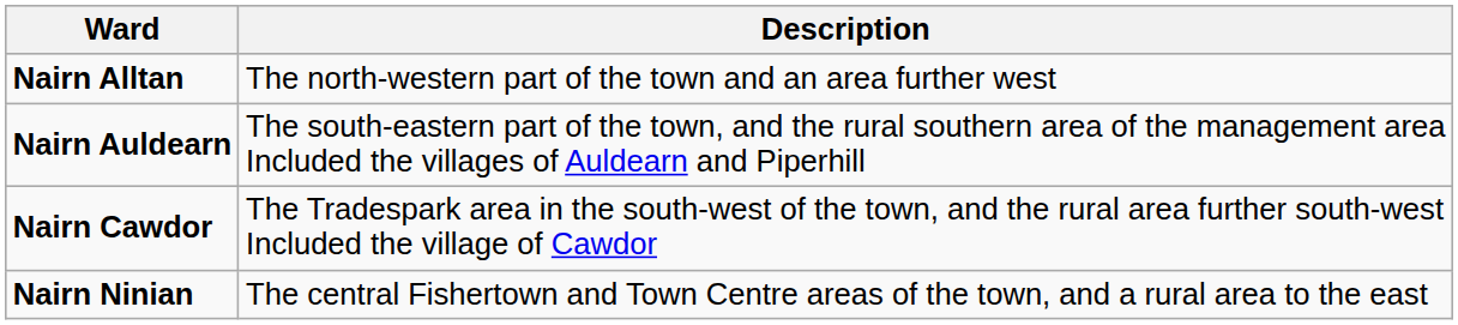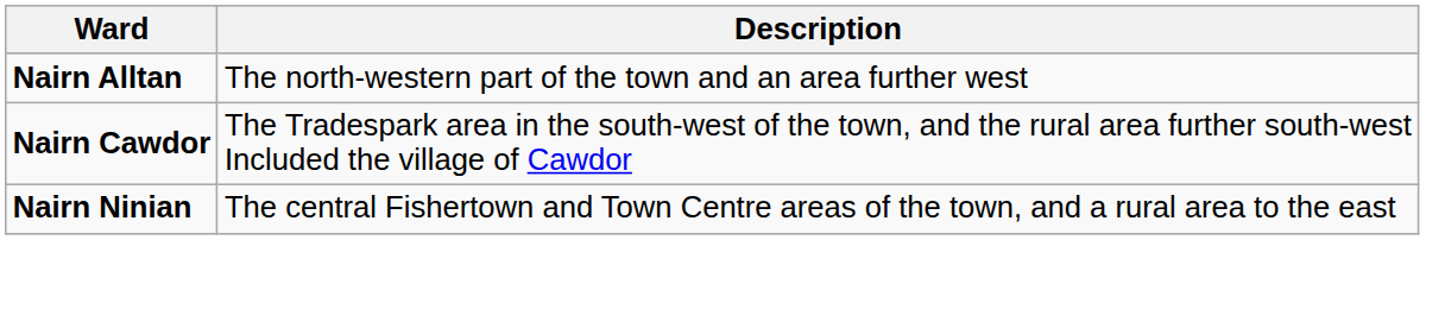 <table class="wikitable">
 <tr>
 <th>Ward</th>
 <th>Description</th>
 </tr>
 <tr>
 <td><strong>Nairn Alltan</strong></td>
 <td>The north-western part of the town and an area further west</td>
 </tr>
 <tr>
-<td><strong>Nairn Auldearn</strong></td>
-<td>The south-eastern part of the town, and the rural southern area of the management area<br> Included the villages of <a href='#'>Auldearn</a> and Piperhill</td>
-</tr>
-<tr>
 <td><strong>Nairn Cawdor</strong></td>
 <td>The Tradespark area in the south-west of the town, and the rural area further south-west<br> Included the village of <a href='#'>Cawdor</a></td>
 </tr>
 <tr>
 <td><strong>Nairn Ninian</strong></td>
 <td>The central Fishertown and Town Centre areas of the town, and a rural area to the east</td>
 </tr>
 </table>
